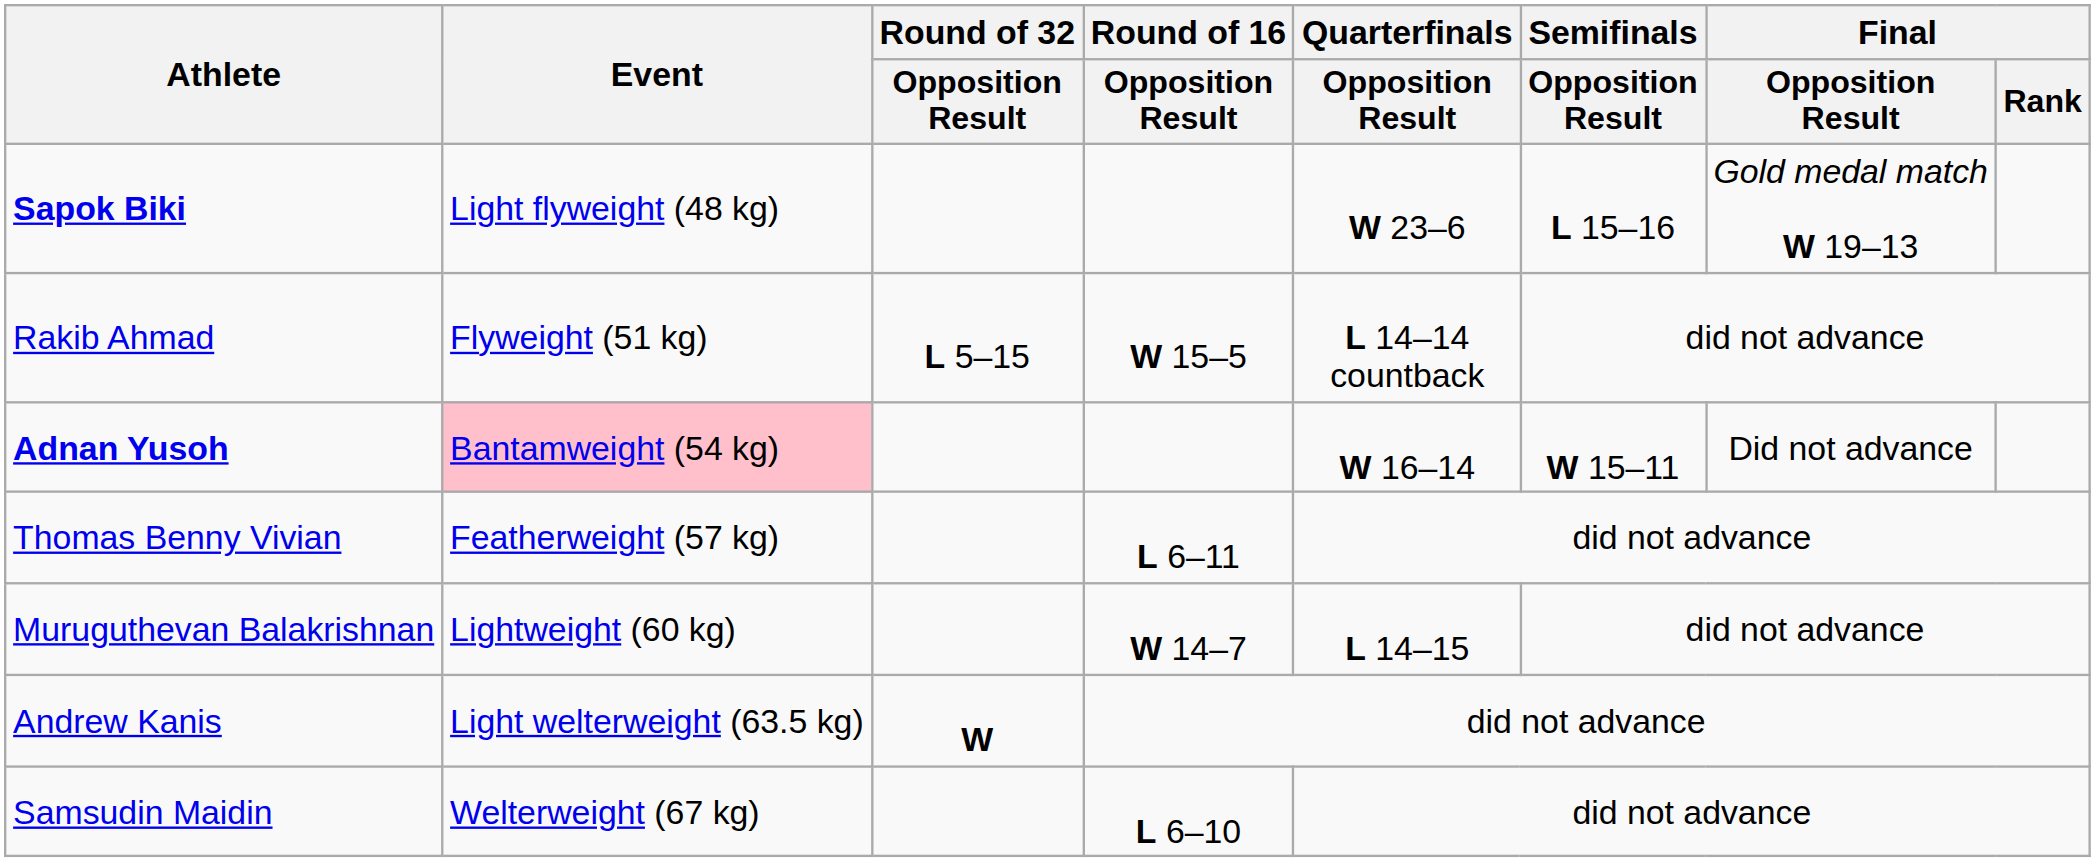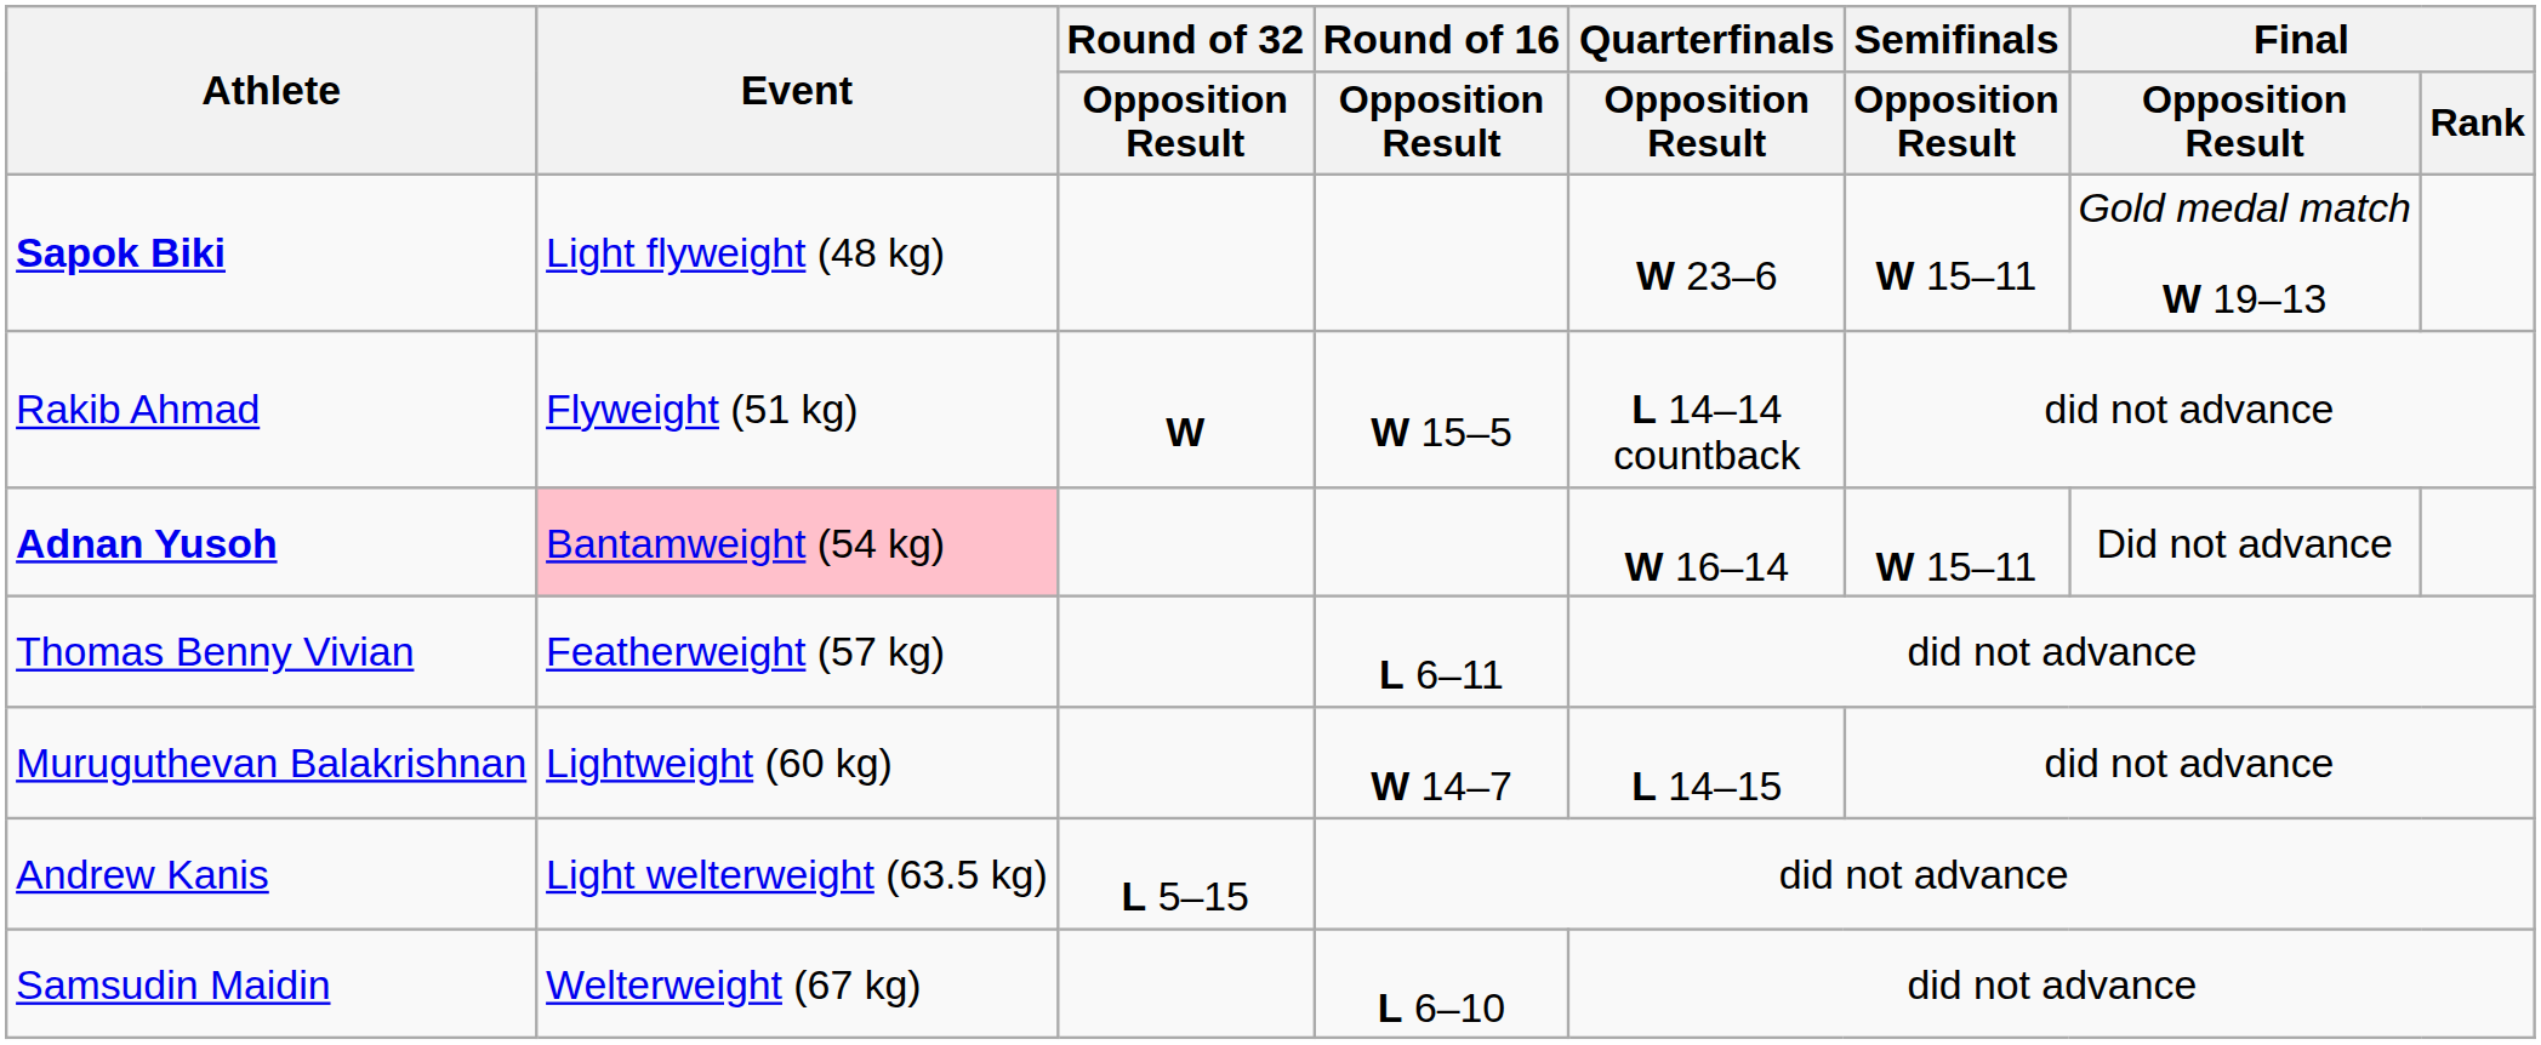 <table class="wikitable" style="font-size:90%;">
 <tr>
 <th rowspan=2>Athlete</th>
 <th rowspan=2>Event</th>
 <th>Round of 32</th>
 <th>Round of 16</th>
 <th>Quarterfinals</th>
 <th>Semifinals</th>
 <th colspan=2>Final</th>
 </tr>
 <tr style="font-size:95%">
 <th>Opposition<br>Result</th>
 <th>Opposition<br>Result</th>
 <th>Opposition<br>Result</th>
 <th>Opposition<br>Result</th>
 <th>Opposition<br>Result</th>
 <th>Rank</th>
 </tr>
 <tr align=center>
 <td align=left><strong><a href='#'>Sapok Biki</a></strong></td>
 <td align=left><a href='#'>Light flyweight</a> (48 kg)</td>
 <td></td>
 <td></td>
 <td><br><strong>W</strong> 23–6</td>
-<td><br><strong>L</strong> 15–16</td>
+<td><br><strong>W</strong> 15–11</td>
 <td><em>Gold medal match</em><br><br><strong>W</strong> 19–13</td>
 <td></td>
 </tr>
 <tr align=center>
 <td align=left><a href='#'>Rakib Ahmad</a></td>
 <td align=left><a href='#'>Flyweight</a> (51 kg)</td>
-<td><br><strong>L</strong> 5–15</td>
+<td><br><strong>W</strong> </td>
 <td><br><strong>W</strong> 15–5</td>
 <td><br><strong>L</strong> 14–14<br>countback</td>
 <td colspan=4>did not advance</td>
 </tr>
 <tr align=center>
 <td align=left><strong><a href='#'>Adnan Yusoh</a></strong></td>
 <td align=left style="background: pink;"><a href='#'>Bantamweight</a> (54 kg)</td>
 <td></td>
 <td></td>
 <td><br><strong>W</strong> 16–14</td>
 <td><br><strong>W</strong> 15–11</td>
 <td>Did not advance</td>
 <td></td>
 </tr>
 <tr align=center>
 <td align=left><a href='#'>Thomas Benny Vivian</a></td>
 <td align=left><a href='#'>Featherweight</a> (57 kg)</td>
 <td></td>
 <td><br><strong>L</strong> 6–11</td>
 <td colspan=4>did not advance</td>
 </tr>
 <tr align=center>
 <td align=left><a href='#'>Muruguthevan Balakrishnan</a></td>
 <td align=left><a href='#'>Lightweight</a> (60 kg)</td>
 <td></td>
 <td><br><strong>W</strong> 14–7</td>
 <td><br><strong>L</strong> 14–15</td>
 <td colspan=3>did not advance</td>
 </tr>
 <tr align=center>
 <td align=left><a href='#'>Andrew Kanis</a></td>
 <td align=left><a href='#'>Light welterweight</a> (63.5 kg)</td>
-<td><br><strong>W</strong> </td>
+<td><br><strong>L</strong> 5–15</td>
 <td colspan=5>did not advance</td>
 </tr>
 <tr align=center>
 <td align=left><a href='#'>Samsudin Maidin</a></td>
 <td align=left><a href='#'>Welterweight</a> (67 kg)</td>
 <td></td>
 <td><br><strong>L</strong> 6–10</td>
 <td colspan=4>did not advance</td>
 </tr>
 </table>
